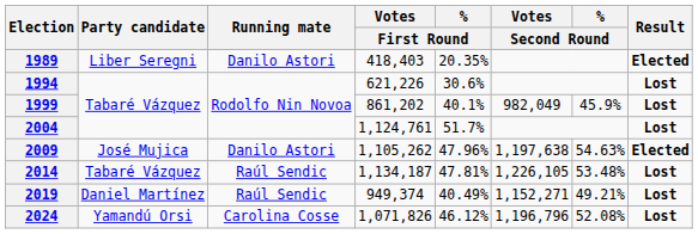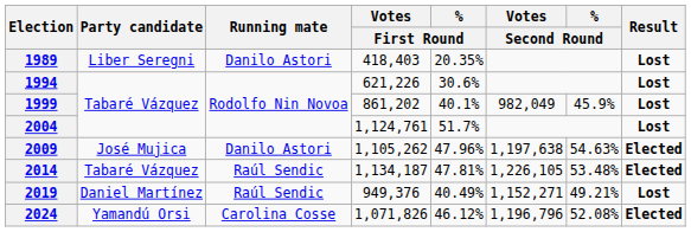 <table class="wikitable" style="text-align:center">
 <tr>
 <th rowspan="2">Election</th>
 <th rowspan="2">Party candidate</th>
 <th rowspan="2">Running mate</th>
 <th>Votes</th>
 <th>%</th>
 <th>Votes</th>
 <th>%</th>
 <th rowspan="2">Result</th>
 </tr>
 <tr>
 <th colspan="2">First Round</th>
 <th colspan="2">Second Round</th>
 </tr>
 <tr>
 <th><a href='#'>1989</a></th>
 <td><a href='#'>Liber Seregni</a></td>
 <td><a href='#'>Danilo Astori</a></td>
 <td>418,403</td>
 <td>20.35%</td>
 <td colspan="2"></td>
-<td><strong>Elected</strong> </td>
+<td><strong>Lost</strong> </td>
 </tr>
 <tr>
 <th><a href='#'>1994</a></th>
 <td rowspan="3"><a href='#'>Tabaré Vázquez</a></td>
 <td rowspan="3"><a href='#'>Rodolfo Nin Novoa</a></td>
 <td>621,226</td>
 <td>30.6%</td>
 <td colspan="2"></td>
 <td><strong>Lost</strong> </td>
 </tr>
 <tr>
 <th><a href='#'>1999</a></th>
 <td>861,202</td>
 <td>40.1%</td>
 <td>982,049</td>
 <td>45.9%</td>
 <td><strong>Lost</strong> </td>
 </tr>
 <tr>
 <th><a href='#'>2004</a></th>
 <td>1,124,761</td>
 <td>51.7%</td>
 <td colspan="2"></td>
 <td><strong>Lost</strong> </td>
 </tr>
 <tr>
 <th><a href='#'>2009</a></th>
 <td><a href='#'>José Mujica</a></td>
 <td><a href='#'>Danilo Astori</a></td>
 <td>1,105,262</td>
 <td>47.96%</td>
 <td>1,197,638</td>
 <td>54.63%</td>
 <td><strong>Elected</strong> </td>
 </tr>
 <tr>
 <th><a href='#'>2014</a></th>
 <td><a href='#'>Tabaré Vázquez</a></td>
 <td><a href='#'>Raúl Sendic</a></td>
 <td>1,134,187</td>
 <td>47.81%</td>
 <td>1,226,105</td>
 <td>53.48%</td>
-<td><strong>Lost</strong> </td>
+<td><strong>Elected</strong> </td>
 </tr>
 <tr>
 <th><a href='#'>2019</a></th>
 <td><a href='#'>Daniel Martínez</a></td>
 <td><a href='#'>Raúl Sendic</a></td>
-<td>949,374</td>
+<td>949,376</td>
 <td>40.49%</td>
 <td>1,152,271</td>
 <td>49.21%</td>
 <td><strong>Lost</strong> </td>
 </tr>
 <tr>
 <th><a href='#'>2024</a></th>
 <td><a href='#'>Yamandú Orsi</a></td>
 <td><a href='#'>Carolina Cosse</a></td>
 <td>1,071,826</td>
 <td>46.12%</td>
 <td>1,196,796</td>
 <td>52.08%</td>
-<td><strong>Lost</strong> </td>
+<td><strong>Elected</strong> </td>
 </tr>
 </table>
